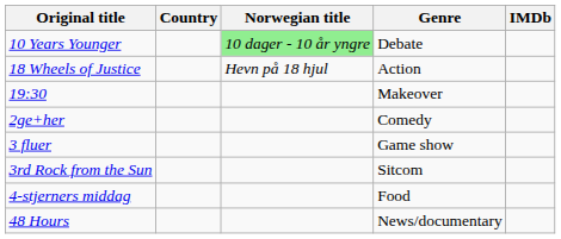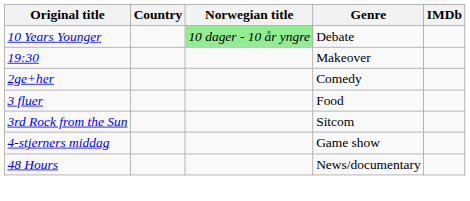 <table class="wikitable">
 <tr>
 <th>Original title</th>
 <th>Country</th>
 <th>Norwegian title</th>
 <th>Genre</th>
 <th>IMDb</th>
 </tr>
 <tr>
 <td><em><a href='#'>10 Years Younger</a></em></td>
 <td></td>
 <td style="background: lightgreen;"><em>10 dager - 10 år yngre</em></td>
 <td>Debate</td>
-<td></td>
-</tr>
-<tr>
-<td><em><a href='#'>18 Wheels of Justice</a></em></td>
-<td></td>
-<td><em>Hevn på 18 hjul</em></td>
-<td>Action</td>
 <td></td>
 </tr>
 <tr>
 <td><em><a href='#'>19:30</a></em></td>
 <td></td>
 <td></td>
 <td>Makeover</td>
 <td></td>
 </tr>
 <tr>
 <td><em><a href='#'>2ge+her</a></em></td>
 <td></td>
 <td></td>
 <td>Comedy</td>
 <td></td>
 </tr>
 <tr>
 <td><em><a href='#'>3 fluer</a></em></td>
 <td></td>
 <td></td>
-<td>Game show</td>
+<td>Food</td>
 <td></td>
 </tr>
 <tr>
 <td><em><a href='#'>3rd Rock from the Sun</a></em></td>
 <td></td>
 <td></td>
 <td>Sitcom</td>
 <td></td>
 </tr>
 <tr>
 <td><em><a href='#'>4-stjerners middag</a></em></td>
 <td></td>
 <td></td>
-<td>Food</td>
+<td>Game show</td>
 <td></td>
 </tr>
 <tr>
 <td><em><a href='#'>48 Hours</a></em></td>
 <td></td>
 <td></td>
 <td>News/documentary</td>
 <td></td>
 </tr>
 </table>
